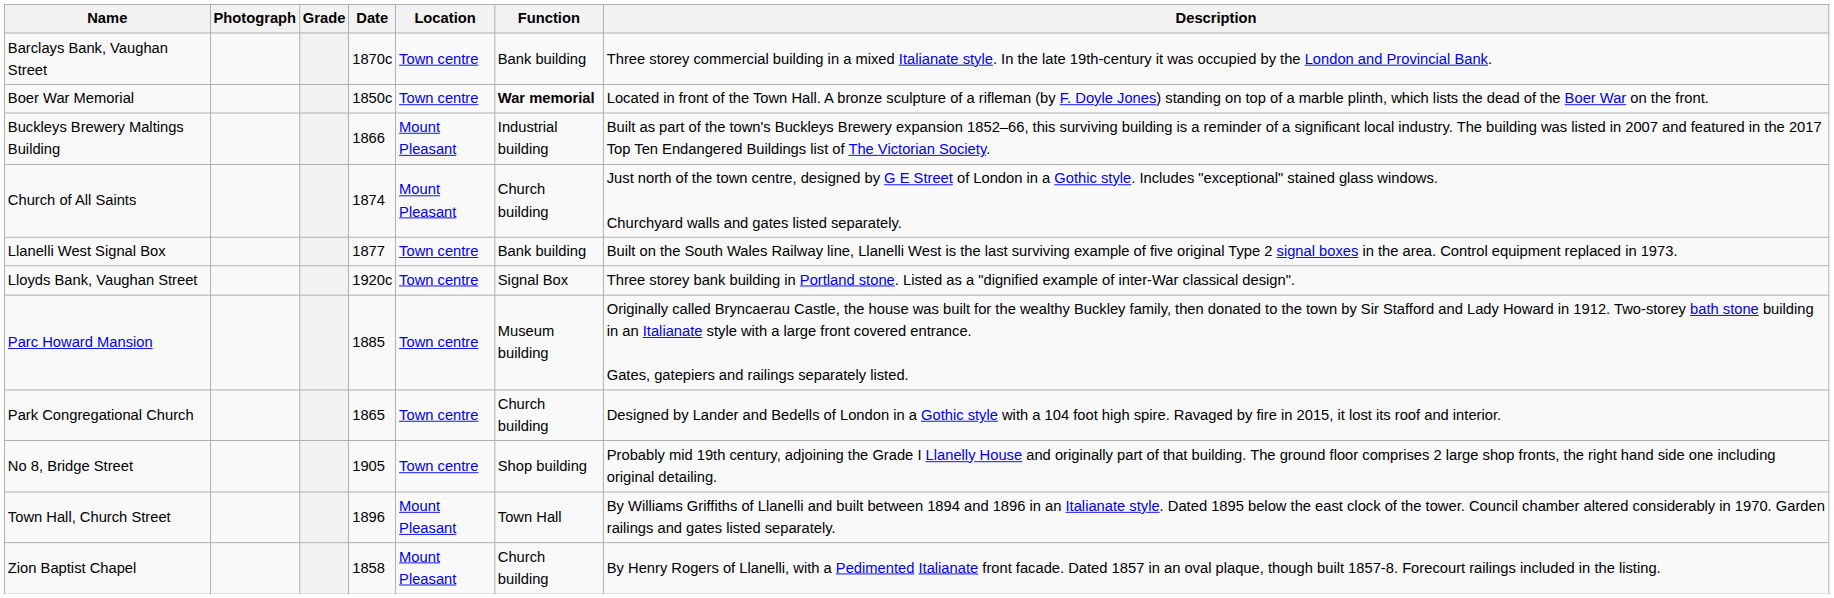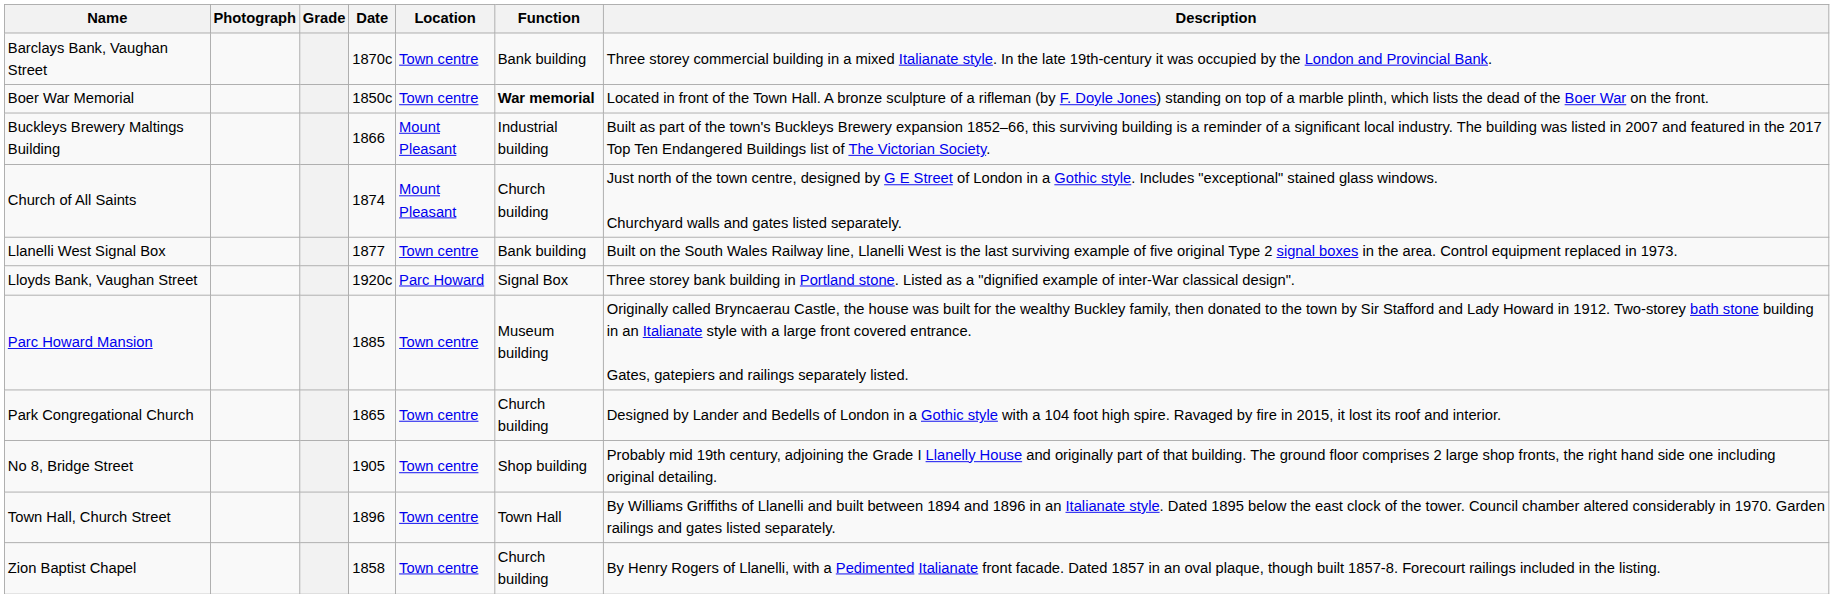 <table class="wikitable sortable" style="width:100%;border:0px;text-align:left;line-height:150%;">
 <tr>
 <th>Name</th>
 <th class="unsortable">Photograph</th>
 <th class="unsortable">Grade</th>
 <th>Date</th>
 <th class="unsortable">Location</th>
 <th>Function</th>
 <th class="unsortable">Description</th>
 </tr>
 <tr>
 <td>Barclays Bank, Vaughan Street</td>
 <td></td>
 <th></th>
 <td>1870c</td>
 <td><a href='#'>Town centre</a><br><small></small></td>
 <td>Bank building</td>
 <td>Three storey commercial building in a mixed <a href='#'>Italianate style</a>. In the late 19th-century it was occupied by the <a href='#'>London and Provincial Bank</a>.</td>
 </tr>
 <tr>
 <td>Boer War Memorial</td>
 <td></td>
 <th></th>
 <td>1850c</td>
 <td><a href='#'>Town centre</a><br><small></small></td>
 <td><strong>War memorial</strong></td>
 <td>Located in front of the Town Hall. A bronze sculpture of a rifleman (by <a href='#'>F. Doyle Jones</a>) standing on top of a marble plinth, which lists the dead of the <a href='#'>Boer War</a> on the front.</td>
 </tr>
 <tr>
 <td>Buckleys Brewery Maltings Building</td>
 <td></td>
 <th></th>
 <td>1866</td>
 <td><a href='#'>Mount Pleasant</a><br><small></small></td>
 <td>Industrial building</td>
 <td>Built as part of the town's Buckleys Brewery expansion 1852–66, this surviving building is a reminder of a significant local industry. The building was listed in 2007 and featured in the 2017 Top Ten Endangered Buildings list of <a href='#'>The Victorian Society</a>.</td>
 </tr>
 <tr>
 <td>Church of All Saints</td>
 <td></td>
 <th></th>
 <td>1874</td>
 <td><a href='#'>Mount Pleasant</a><br><small></small></td>
 <td>Church building</td>
 <td>Just north of the town centre, designed by <a href='#'>G E Street</a> of London in a <a href='#'>Gothic style</a>. Includes "exceptional" stained glass windows. <br><br>Churchyard walls and gates listed separately.</td>
 </tr>
 <tr>
 <td>Llanelli West Signal Box</td>
 <td></td>
 <th></th>
 <td>1877</td>
 <td><a href='#'>Town centre</a><br><small></small></td>
 <td>Bank building</td>
 <td>Built on the South Wales Railway line, Llanelli West is the last surviving example of five original Type 2 <a href='#'>signal boxes</a> in the area. Control equipment replaced in 1973.</td>
 </tr>
 <tr>
 <td>Lloyds Bank, Vaughan Street</td>
 <td></td>
 <th></th>
 <td>1920c</td>
-<td><a href='#'>Town centre</a><br><small></small></td>
+<td><a href='#'>Parc Howard</a><br><small></small></td>
 <td>Signal Box</td>
 <td>Three storey bank building in <a href='#'>Portland stone</a>. Listed as a "dignified example of inter-War classical design".</td>
 </tr>
 <tr>
 <td><a href='#'>Parc Howard Mansion</a></td>
 <td></td>
 <th></th>
 <td>1885</td>
 <td><a href='#'>Town centre</a><br><small></small></td>
 <td>Museum building</td>
 <td>Originally called Bryncaerau Castle, the house was built for the wealthy Buckley family, then donated to the town by Sir Stafford and Lady Howard in 1912. Two-storey <a href='#'>bath stone</a> building in an <a href='#'>Italianate</a> style with a large front covered entrance. <br><br>Gates, gatepiers and railings separately listed.</td>
 </tr>
 <tr>
 <td>Park Congregational Church</td>
 <td></td>
 <th></th>
 <td>1865</td>
 <td><a href='#'>Town centre</a><br><small></small></td>
 <td>Church building</td>
 <td>Designed by Lander and Bedells of London in a <a href='#'>Gothic style</a> with a 104 foot high spire. Ravaged by fire in 2015, it lost its roof and interior.</td>
 </tr>
 <tr>
 <td>No 8, Bridge Street</td>
 <td></td>
 <th></th>
 <td>1905</td>
 <td><a href='#'>Town centre</a><br><small></small></td>
 <td>Shop building</td>
 <td>Probably mid 19th century, adjoining the Grade I <a href='#'>Llanelly House</a> and originally part of that building. The ground floor comprises 2 large shop fronts, the right hand side one including original detailing.</td>
 </tr>
 <tr>
 <td>Town Hall, Church Street</td>
 <td></td>
 <th></th>
 <td>1896</td>
-<td><a href='#'>Mount Pleasant</a><br><small></small></td>
+<td><a href='#'>Town centre</a><br><small></small></td>
 <td>Town Hall</td>
 <td>By Williams Griffiths of Llanelli and built between 1894 and 1896 in an <a href='#'>Italianate style</a>. Dated 1895 below the east clock of the tower. Council chamber altered considerably in 1970. Garden railings and gates listed separately.</td>
 </tr>
 <tr>
 <td>Zion Baptist Chapel</td>
 <td></td>
 <th></th>
 <td>1858</td>
-<td><a href='#'>Mount Pleasant</a><br><small></small></td>
+<td><a href='#'>Town centre</a><br><small></small></td>
 <td>Church building</td>
 <td>By Henry Rogers of Llanelli, with a <a href='#'>Pedimented</a> <a href='#'>Italianate</a> front facade. Dated 1857 in an oval plaque, though built 1857-8. Forecourt railings included in the listing.</td>
 </tr>
 <tr>
 </tr>
 </table>
